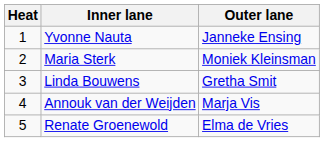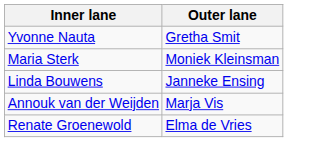 <table class="wikitable">
 <tr>
-<th>Heat</th>
 <th>Inner lane</th>
 <th>Outer lane</th>
 </tr>
 <tr>
-<td align=center>1</td>
 <td><a href='#'>Yvonne Nauta</a></td>
-<td><a href='#'>Janneke Ensing</a></td>
+<td><a href='#'>Gretha Smit</a></td>
 </tr>
 <tr>
-<td align=center>2</td>
 <td><a href='#'>Maria Sterk</a></td>
 <td><a href='#'>Moniek Kleinsman</a></td>
 </tr>
 <tr>
-<td align=center>3</td>
 <td><a href='#'>Linda Bouwens</a></td>
-<td><a href='#'>Gretha Smit</a></td>
+<td><a href='#'>Janneke Ensing</a></td>
 </tr>
 <tr>
-<td align=center>4</td>
 <td><a href='#'>Annouk van der Weijden</a></td>
 <td><a href='#'>Marja Vis</a></td>
 </tr>
 <tr>
-<td align=center>5</td>
 <td><a href='#'>Renate Groenewold</a></td>
 <td><a href='#'>Elma de Vries</a></td>
 </tr>
 </table>
